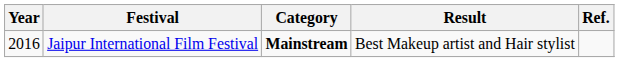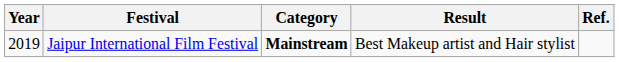 <table class="wikitable sortable" style="font-size:95%;">
 <tr>
 <th>Year</th>
 <th>Festival</th>
 <th>Category</th>
 <th>Result</th>
 <th>Ref.</th>
 </tr>
 <tr>
-<td>2016</td>
+<td>2019</td>
 <td><a href='#'>Jaipur International Film Festival</a></td>
 <td><strong>Mainstream</strong></td>
 <td> Best Makeup artist and Hair stylist</td>
 <td></td>
 </tr>
 <tr>
 </tr>
 </table>
